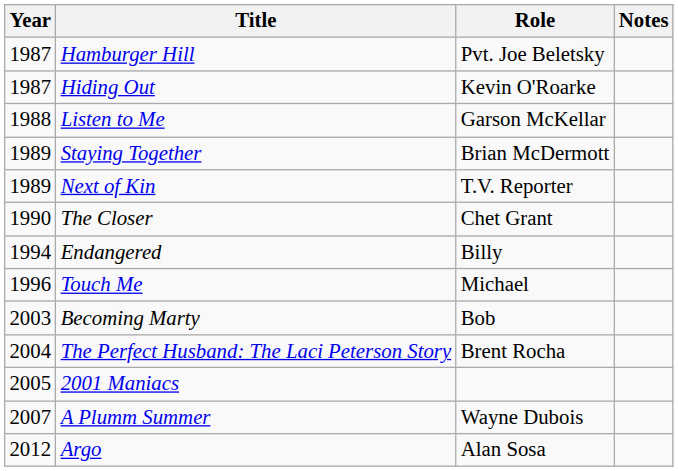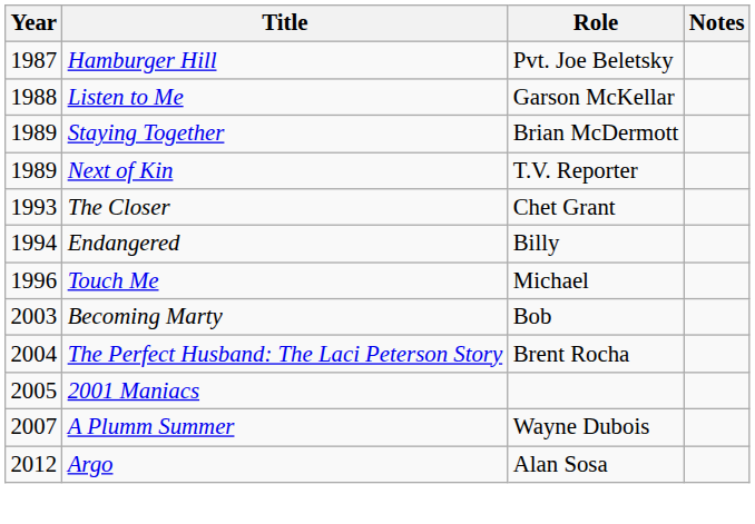 <table class="wikitable">
 <tr>
 <th>Year</th>
 <th>Title</th>
 <th>Role</th>
 <th>Notes</th>
 </tr>
 <tr>
 <td>1987</td>
 <td><em><a href='#'>Hamburger Hill</a></em></td>
 <td>Pvt. Joe Beletsky</td>
-<td></td>
-</tr>
-<tr>
-<td>1987</td>
-<td><em><a href='#'>Hiding Out</a></em></td>
-<td>Kevin O'Roarke</td>
 <td></td>
 </tr>
 <tr>
 <td>1988</td>
 <td><em><a href='#'>Listen to Me</a></em></td>
 <td>Garson McKellar</td>
 <td></td>
 </tr>
 <tr>
 <td>1989</td>
 <td><em><a href='#'>Staying Together</a></em></td>
 <td>Brian McDermott</td>
 <td></td>
 </tr>
 <tr>
 <td>1989</td>
 <td><em><a href='#'>Next of Kin</a></em></td>
 <td>T.V. Reporter</td>
 <td></td>
 </tr>
 <tr>
-<td>1990</td>
+<td>1993</td>
 <td><em>The Closer</em></td>
 <td>Chet Grant</td>
 <td></td>
 </tr>
 <tr>
 <td>1994</td>
 <td><em>Endangered</em></td>
 <td>Billy</td>
 <td></td>
 </tr>
 <tr>
 <td>1996</td>
 <td><em><a href='#'>Touch Me</a></em></td>
 <td>Michael</td>
 <td></td>
 </tr>
 <tr>
 <td>2003</td>
 <td><em>Becoming Marty</em></td>
 <td>Bob</td>
 <td></td>
 </tr>
 <tr>
 <td>2004</td>
 <td><em><a href='#'>The Perfect Husband: The Laci Peterson Story</a></em></td>
 <td>Brent Rocha</td>
 <td></td>
 </tr>
 <tr>
 <td>2005</td>
 <td><em><a href='#'>2001 Maniacs</a></em></td>
 <td></td>
 <td></td>
 </tr>
 <tr>
 <td>2007</td>
 <td><em><a href='#'>A Plumm Summer</a></em></td>
 <td>Wayne Dubois</td>
 <td></td>
 </tr>
 <tr>
 <td>2012</td>
 <td><em><a href='#'>Argo</a></em></td>
 <td>Alan Sosa</td>
 <td></td>
 </tr>
 </table>
